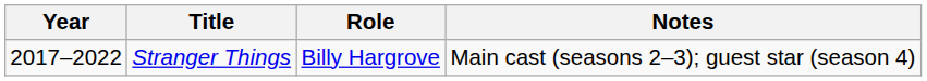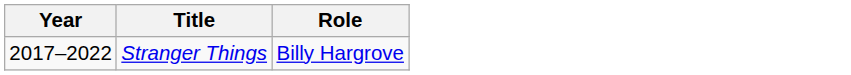 <table class="wikitable sortable">
 <tr>
 <th>Year</th>
 <th>Title</th>
 <th>Role</th>
-<th class="unsortable">Notes</th>
 </tr>
 <tr>
 <td>2017–2022</td>
 <td><em><a href='#'>Stranger Things</a></em></td>
 <td><a href='#'>Billy Hargrove</a></td>
-<td>Main cast (seasons 2–3); guest star (season 4)</td>
 </tr>
 </table>
